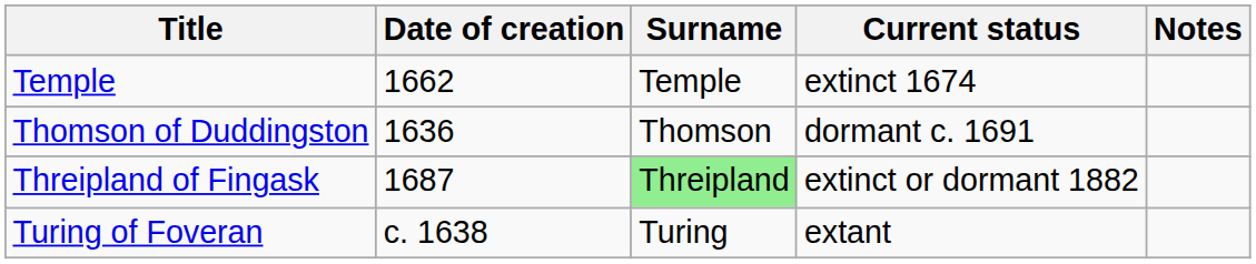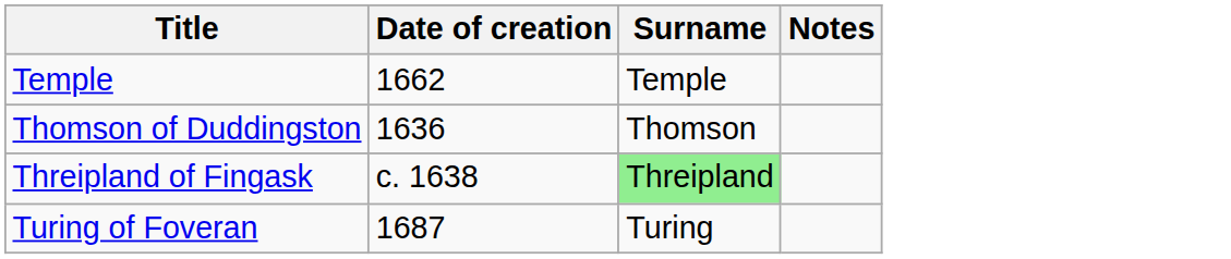 <table class="wikitable">
 <tr>
 <th>Title</th>
 <th>Date of creation</th>
 <th>Surname</th>
-<th>Current status</th>
 <th>Notes</th>
 </tr>
 <tr>
 <td><a href='#'>Temple</a></td>
 <td>1662</td>
 <td>Temple</td>
-<td>extinct 1674</td>
 <td></td>
 </tr>
 <tr>
 <td><a href='#'>Thomson of Duddingston</a></td>
 <td>1636</td>
 <td>Thomson</td>
-<td>dormant c. 1691</td>
 <td></td>
 </tr>
 <tr>
 <td><a href='#'>Threipland of Fingask</a></td>
-<td>1687</td>
+<td>c. 1638</td>
 <td style="background: lightgreen;">Threipland</td>
-<td>extinct or dormant 1882</td>
 <td></td>
 </tr>
 <tr>
 <td><a href='#'>Turing of Foveran</a></td>
-<td>c. 1638</td>
+<td>1687</td>
 <td>Turing</td>
-<td>extant</td>
 <td> </td>
 </tr>
 </table>
